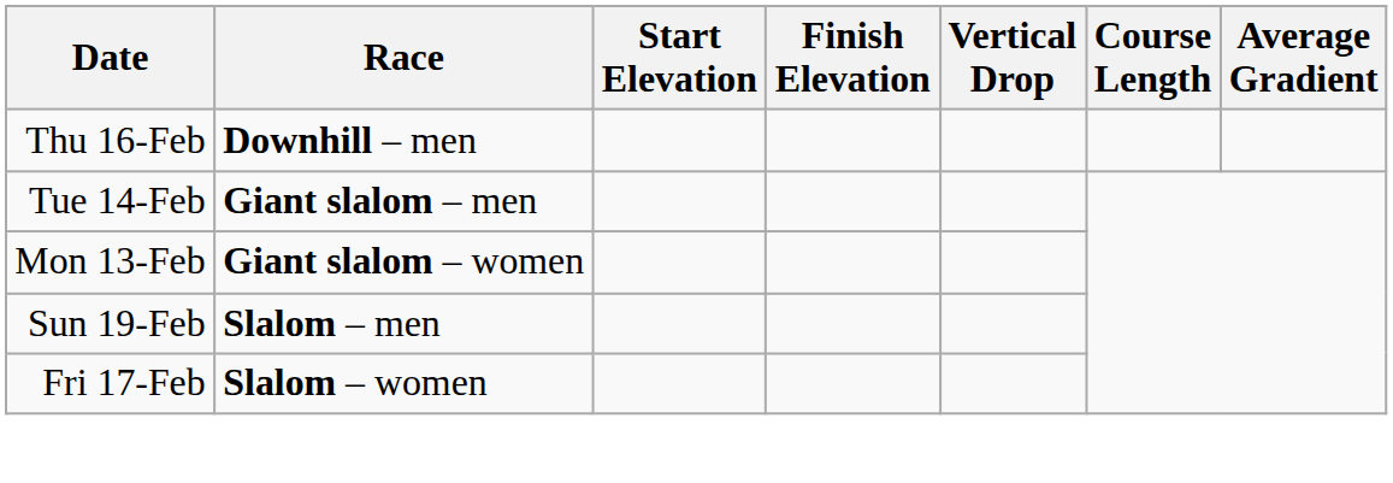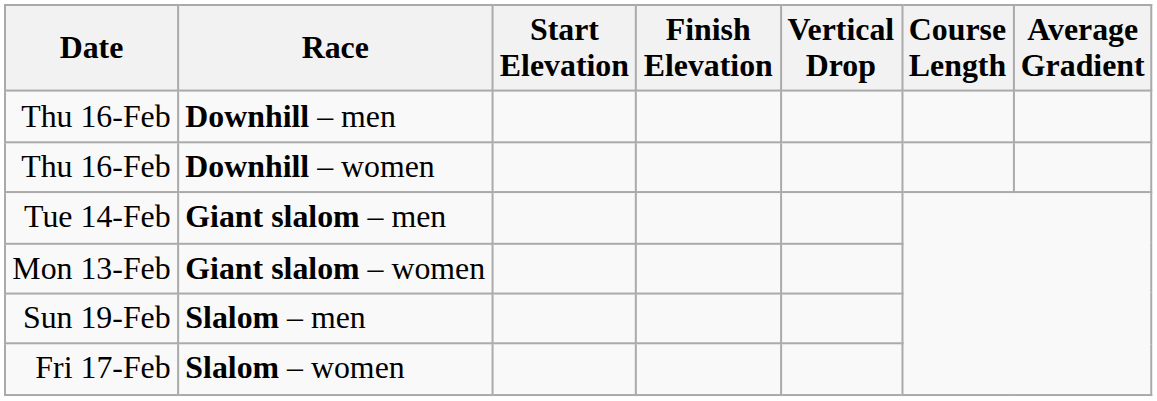 <table class="wikitable">
 <tr>
 <th>Date</th>
 <th>Race</th>
 <th>Start<br>Elevation</th>
 <th>Finish<br>Elevation</th>
 <th>Vertical<br>Drop</th>
 <th>Course<br>Length</th>
 <th>Average<br>Gradient</th>
 </tr>
 <tr>
 <td align=right>Thu 16-Feb</td>
 <td><strong>Downhill</strong> – men</td>
+<td></td>
+<td></td>
+<td></td>
+<td></td>
+<td align=center></td>
+</tr>
+<tr>
+<td align=right>Thu 16-Feb</td>
+<td><strong>Downhill</strong> – women</td>
 <td></td>
 <td></td>
 <td></td>
 <td></td>
 <td align=center></td>
 </tr>
 <tr>
 <td align=right>Tue 14-Feb</td>
 <td><strong>Giant slalom</strong> – men</td>
 <td></td>
 <td></td>
 <td></td>
 <td rowspan=4 colspan=2></td>
 </tr>
 <tr>
 <td align=right>Mon 13-Feb</td>
 <td><strong>Giant slalom</strong> – women</td>
 <td></td>
 <td></td>
 <td></td>
 </tr>
 <tr>
 <td align=right>Sun 19-Feb</td>
 <td><strong>Slalom</strong> – men</td>
 <td></td>
 <td></td>
 <td></td>
 </tr>
 <tr>
 <td align=right>Fri 17-Feb</td>
 <td><strong>Slalom</strong> – women</td>
 <td></td>
 <td></td>
 <td></td>
 </tr>
 </table>
